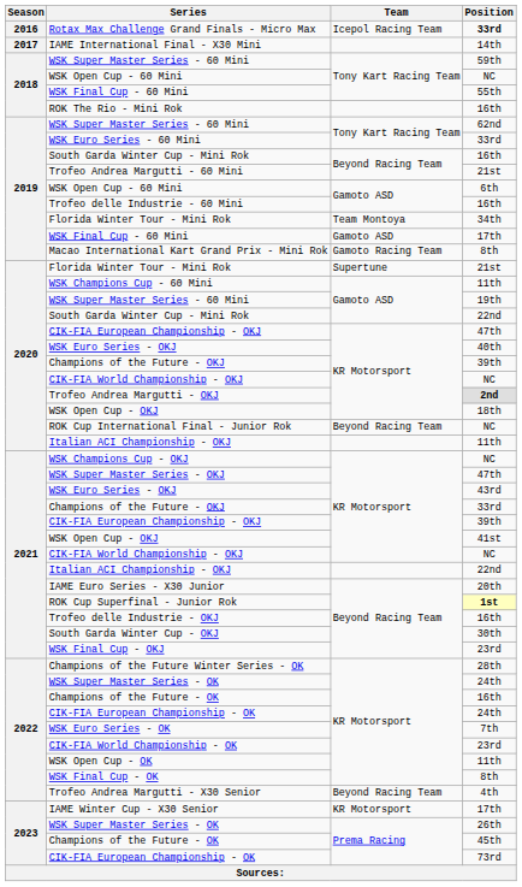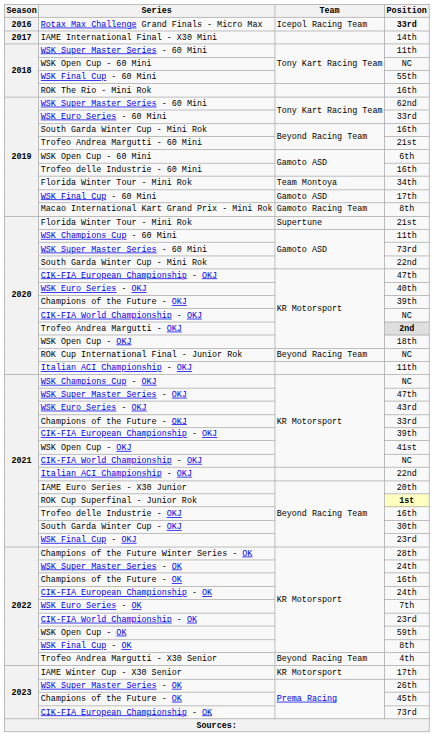 <table class="wikitable" style="font-size: 85%; text-align:center">
 <tr>
 <th>Season</th>
 <th>Series</th>
 <th>Team</th>
 <th>Position</th>
 </tr>
 <tr>
 <th>2016</th>
 <td align="left"><a href='#'>Rotax Max Challenge</a> Grand Finals - Micro Max</td>
 <td align="left">Icepol Racing Team</td>
 <td><strong>33rd</strong></td>
 </tr>
 <tr>
 <th>2017</th>
 <td align="left">IAME International Final - X30 Mini</td>
 <td></td>
 <td>14th</td>
 </tr>
 <tr>
 <th rowspan="4">2018</th>
 <td align="left"><a href='#'>WSK Super Master Series</a> - 60 Mini</td>
 <td rowspan="3"  align="left">Tony Kart Racing Team</td>
-<td>59th</td>
+<td>11th</td>
 </tr>
 <tr>
 <td align="left">WSK Open Cup - 60 Mini</td>
 <td>NC</td>
 </tr>
 <tr>
 <td align="left"><a href='#'>WSK Final Cup</a> - 60 Mini</td>
 <td>55th</td>
 </tr>
 <tr>
 <td align="left">ROK The Rio - Mini Rok</td>
 <td></td>
 <td>16th</td>
 </tr>
 <tr>
 <th rowspan="9">2019</th>
 <td align="left"><a href='#'>WSK Super Master Series</a> - 60 Mini</td>
 <td rowspan="2" align="left">Tony Kart Racing Team</td>
 <td>62nd</td>
 </tr>
 <tr>
 <td align="left"><a href='#'>WSK Euro Series</a> - 60 Mini</td>
 <td>33rd</td>
 </tr>
 <tr>
 <td align="left">South Garda Winter Cup - Mini Rok</td>
 <td rowspan="2" align="left">Beyond Racing Team</td>
 <td>16th</td>
 </tr>
 <tr>
 <td align="left">Trofeo Andrea Margutti - 60 Mini</td>
 <td>21st</td>
 </tr>
 <tr>
 <td align="left">WSK Open Cup - 60 Mini</td>
 <td rowspan="2"  align="left">Gamoto ASD</td>
 <td>6th</td>
 </tr>
 <tr>
 <td align="left">Trofeo delle Industrie - 60 Mini</td>
 <td>16th</td>
 </tr>
 <tr>
 <td align="left">Florida Winter Tour - Mini Rok</td>
 <td align="left">Team Montoya</td>
 <td>34th</td>
 </tr>
 <tr>
 <td align="left"><a href='#'>WSK Final Cup</a> - 60 Mini</td>
 <td align="left">Gamoto ASD</td>
 <td>17th</td>
 </tr>
 <tr>
 <td align="left">Macao International Kart Grand Prix - Mini Rok</td>
 <td align="left">Gamoto Racing Team</td>
 <td>8th</td>
 </tr>
 <tr>
 <th rowspan="12">2020</th>
 <td align="left">Florida Winter Tour - Mini Rok</td>
 <td align="left">Supertune</td>
 <td>21st</td>
 </tr>
 <tr>
 <td align="left"><a href='#'>WSK Champions Cup</a> - 60 Mini</td>
 <td rowspan="3"  align="left">Gamoto ASD</td>
 <td>11th</td>
 </tr>
 <tr>
 <td align="left"><a href='#'>WSK Super Master Series</a> - 60 Mini</td>
-<td>19th</td>
+<td>73rd</td>
 </tr>
 <tr>
 <td align="left">South Garda Winter Cup - Mini Rok</td>
 <td>22nd</td>
 </tr>
 <tr>
 <td align="left"><a href='#'>CIK-FIA European Championship</a> - <a href='#'>OKJ</a></td>
 <td rowspan="6" align="left">KR Motorsport</td>
 <td>47th</td>
 </tr>
 <tr>
 <td align="left"><a href='#'>WSK Euro Series</a> - <a href='#'>OKJ</a></td>
 <td>40th</td>
 </tr>
 <tr>
 <td align="left">Champions of the Future - <a href='#'>OKJ</a></td>
 <td>39th</td>
 </tr>
 <tr>
 <td align="left"><a href='#'>CIK-FIA World Championship</a> - <a href='#'>OKJ</a></td>
 <td>NC</td>
 </tr>
 <tr>
 <td align="left">Trofeo Andrea Margutti - <a href='#'>OKJ</a></td>
 <td style="background:#DFDFDF;"><strong>2nd</strong></td>
 </tr>
 <tr>
 <td align="left">WSK Open Cup - <a href='#'>OKJ</a></td>
 <td>18th</td>
 </tr>
 <tr>
 <td align="left">ROK Cup International Final - Junior Rok</td>
 <td align="left">Beyond Racing Team</td>
 <td>NC</td>
 </tr>
 <tr>
 <td align="left"><a href='#'>Italian ACI Championship</a> - <a href='#'>OKJ</a></td>
 <td></td>
 <td>11th</td>
 </tr>
 <tr>
 <th rowspan="13">2021</th>
 <td align="left"><a href='#'>WSK Champions Cup</a> - <a href='#'>OKJ</a></td>
 <td rowspan="7" align="left">KR Motorsport</td>
 <td>NC</td>
 </tr>
 <tr>
 <td align="left"><a href='#'>WSK Super Master Series</a> - <a href='#'>OKJ</a></td>
 <td>47th</td>
 </tr>
 <tr>
 <td align="left"><a href='#'>WSK Euro Series</a> - <a href='#'>OKJ</a></td>
 <td>43rd</td>
 </tr>
 <tr>
 <td align="left">Champions of the Future - <a href='#'>OKJ</a></td>
 <td>33rd</td>
 </tr>
 <tr>
 <td align="left"><a href='#'>CIK-FIA European Championship</a> - <a href='#'>OKJ</a></td>
 <td>39th</td>
 </tr>
 <tr>
 <td align="left">WSK Open Cup - <a href='#'>OKJ</a></td>
 <td>41st</td>
 </tr>
 <tr>
 <td align="left"><a href='#'>CIK-FIA World Championship</a> - <a href='#'>OKJ</a></td>
 <td>NC</td>
 </tr>
 <tr>
 <td align="left"><a href='#'>Italian ACI Championship</a> - <a href='#'>OKJ</a></td>
 <td></td>
 <td>22nd</td>
 </tr>
 <tr>
 <td align="left">IAME Euro Series - X30 Junior</td>
 <td rowspan="5" align="left">Beyond Racing Team</td>
 <td>20th</td>
 </tr>
 <tr>
 <td align="left">ROK Cup Superfinal - Junior Rok</td>
 <td style="background:#FFFFBF;"><strong>1st</strong></td>
 </tr>
 <tr>
 <td align="left">Trofeo delle Industrie - <a href='#'>OKJ</a></td>
 <td>16th</td>
 </tr>
 <tr>
 <td align="left">South Garda Winter Cup - <a href='#'>OKJ</a></td>
 <td>30th</td>
 </tr>
 <tr>
 <td align="left"><a href='#'>WSK Final Cup</a> - <a href='#'>OKJ</a></td>
 <td>23rd</td>
 </tr>
 <tr>
 <th rowspan="9">2022</th>
 <td align="left">Champions of the Future Winter Series - <a href='#'>OK</a></td>
 <td rowspan="8" align="left">KR Motorsport</td>
 <td>28th</td>
 </tr>
 <tr>
 <td align="left"><a href='#'>WSK Super Master Series</a> - <a href='#'>OK</a></td>
 <td>24th</td>
 </tr>
 <tr>
 <td align="left">Champions of the Future - <a href='#'>OK</a></td>
 <td>16th</td>
 </tr>
 <tr>
 <td align="left"><a href='#'>CIK-FIA European Championship</a> - <a href='#'>OK</a></td>
 <td>24th</td>
 </tr>
 <tr>
 <td align="left"><a href='#'>WSK Euro Series</a> - <a href='#'>OK</a></td>
 <td>7th</td>
 </tr>
 <tr>
 <td align="left"><a href='#'>CIK-FIA World Championship</a> - <a href='#'>OK</a></td>
 <td>23rd</td>
 </tr>
 <tr>
 <td align="left">WSK Open Cup - <a href='#'>OK</a></td>
-<td>11th</td>
+<td>59th</td>
 </tr>
 <tr>
 <td align="left"><a href='#'>WSK Final Cup</a> - <a href='#'>OK</a></td>
 <td>8th</td>
 </tr>
 <tr>
 <td align="left">Trofeo Andrea Margutti - X30 Senior</td>
 <td align="left">Beyond Racing Team</td>
 <td>4th</td>
 </tr>
 <tr>
 <th rowspan="4">2023</th>
 <td align="left">IAME Winter Cup - X30 Senior</td>
 <td align="left">KR Motorsport</td>
 <td>17th</td>
 </tr>
 <tr>
 <td align="left"><a href='#'>WSK Super Master Series</a> - <a href='#'>OK</a></td>
 <td rowspan="3" align="left"><a href='#'>Prema Racing</a></td>
 <td>26th</td>
 </tr>
 <tr>
 <td align="left">Champions of the Future - <a href='#'>OK</a></td>
 <td>45th</td>
 </tr>
 <tr>
 <td align="left"><a href='#'>CIK-FIA European Championship</a> - <a href='#'>OK</a></td>
 <td>73rd</td>
 </tr>
 <tr>
 <th colspan="4">Sources:</th>
 </tr>
 </table>
